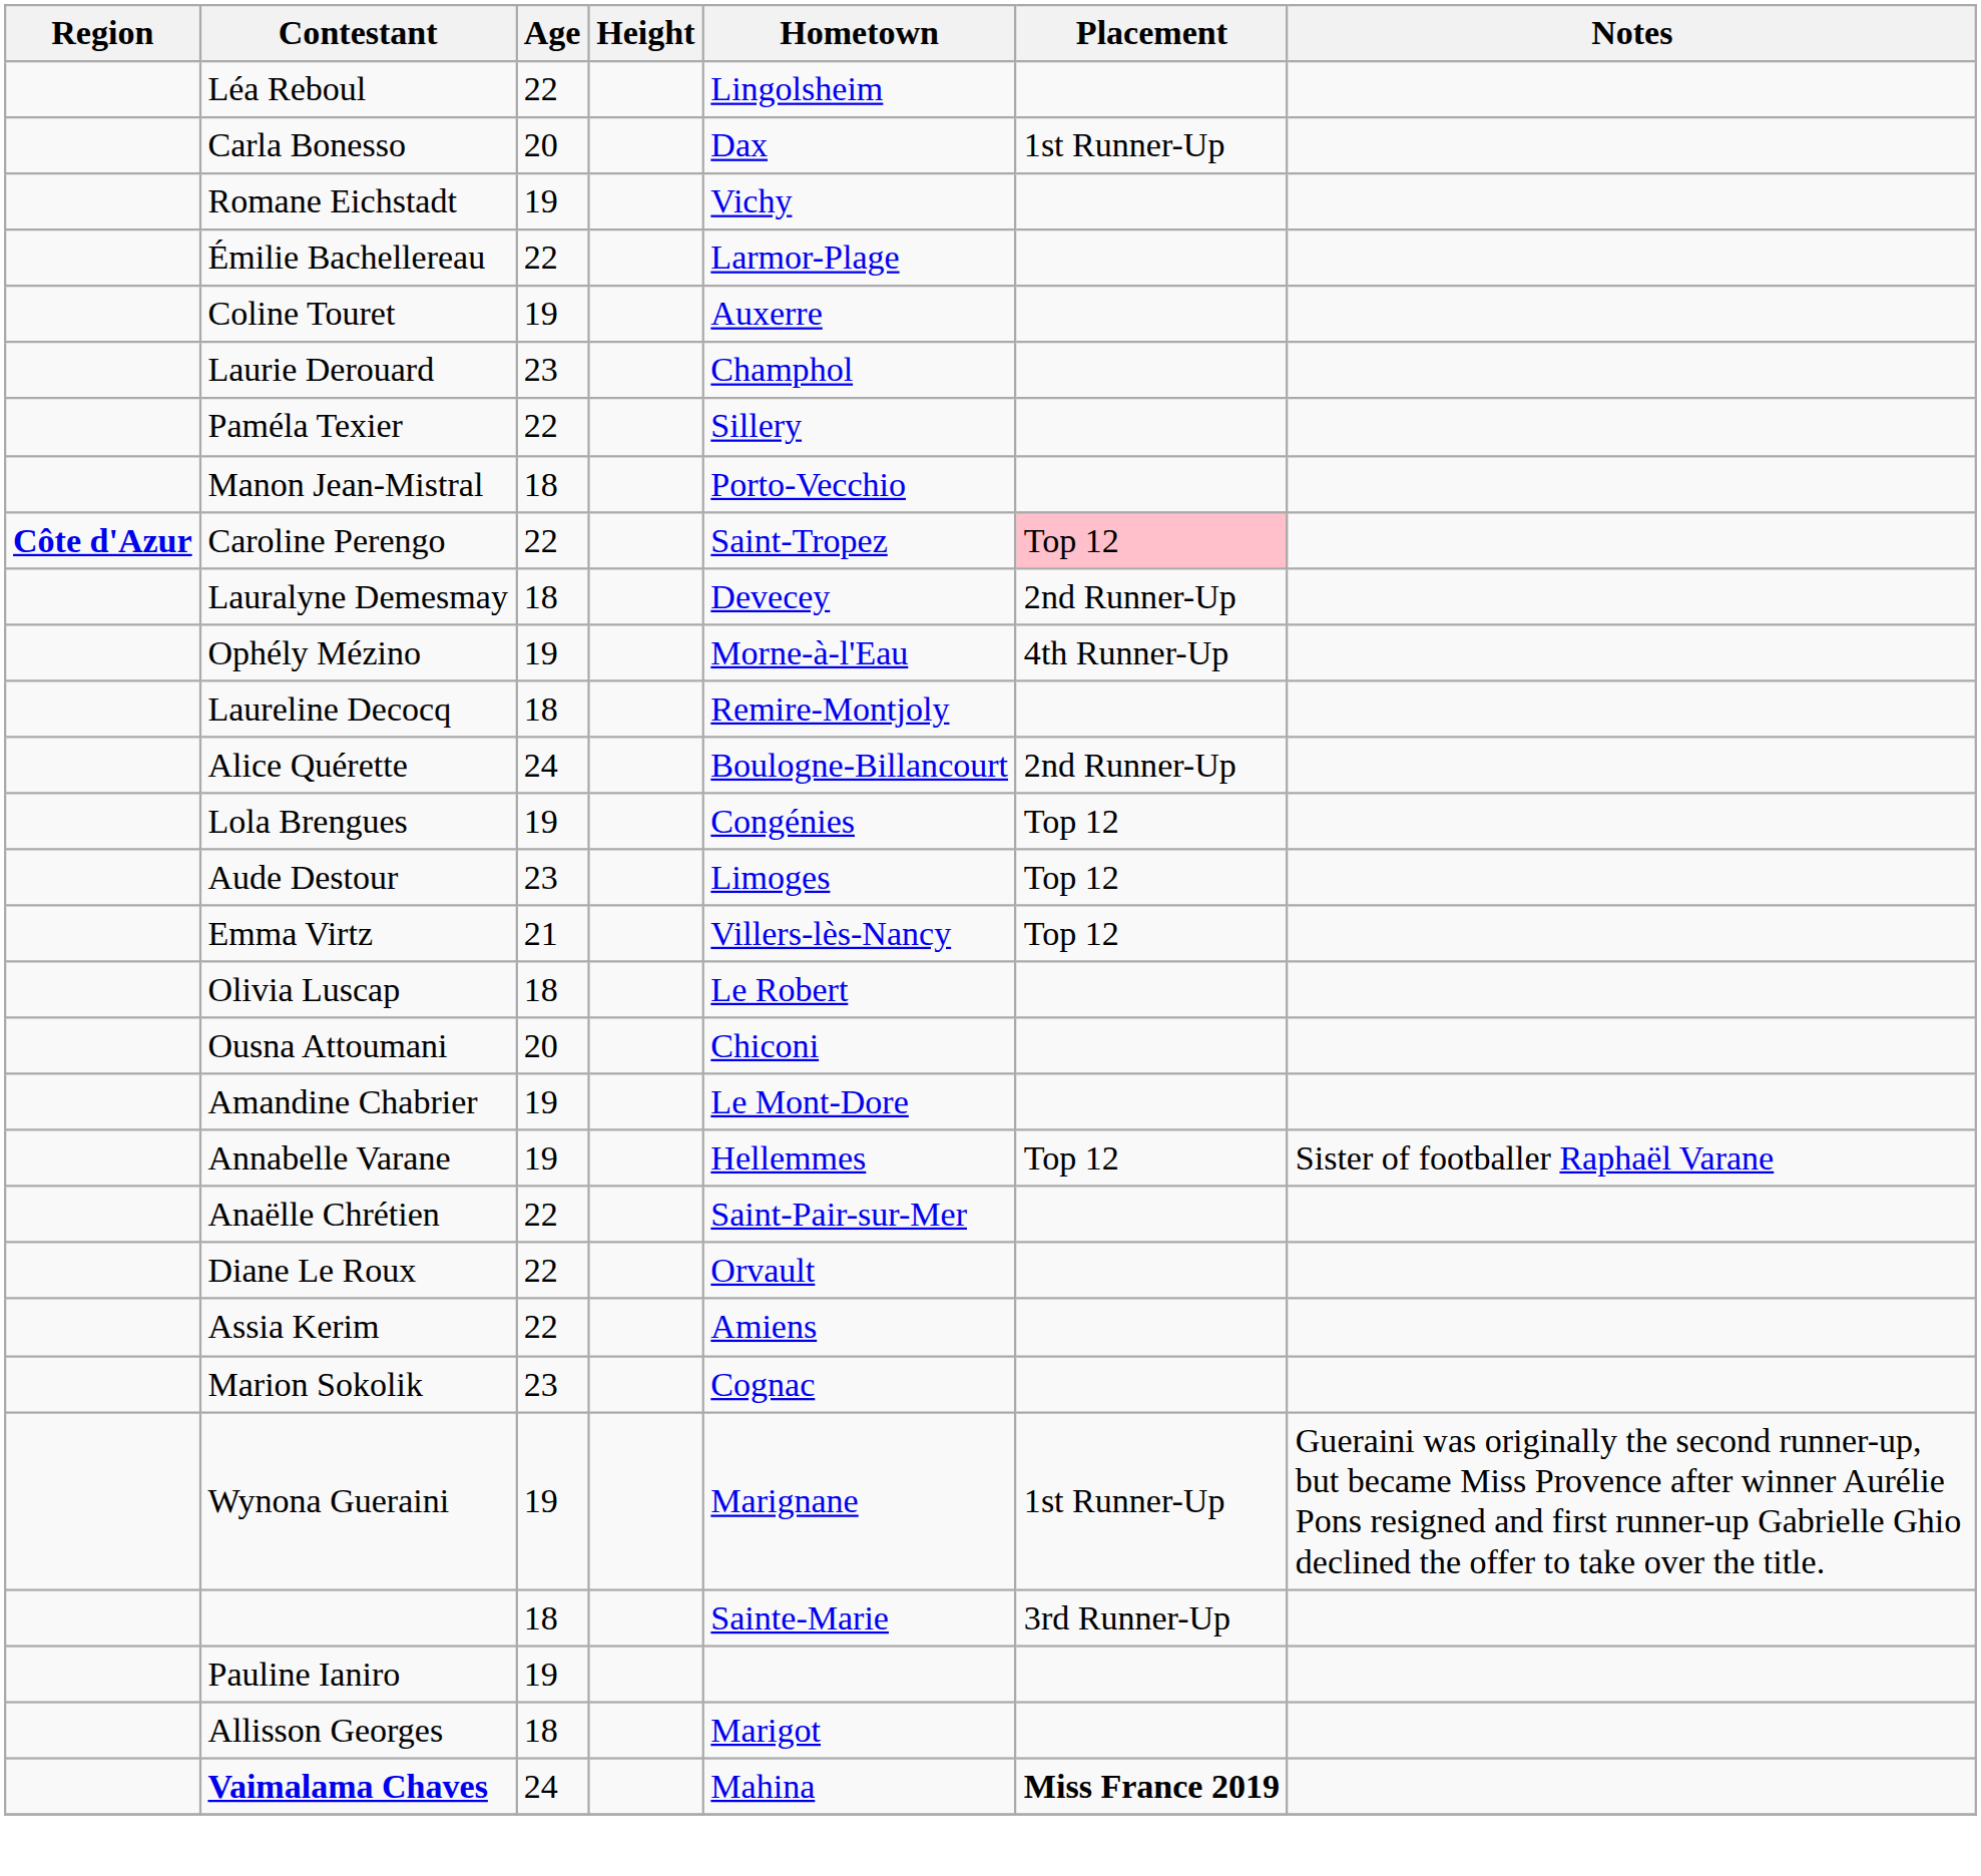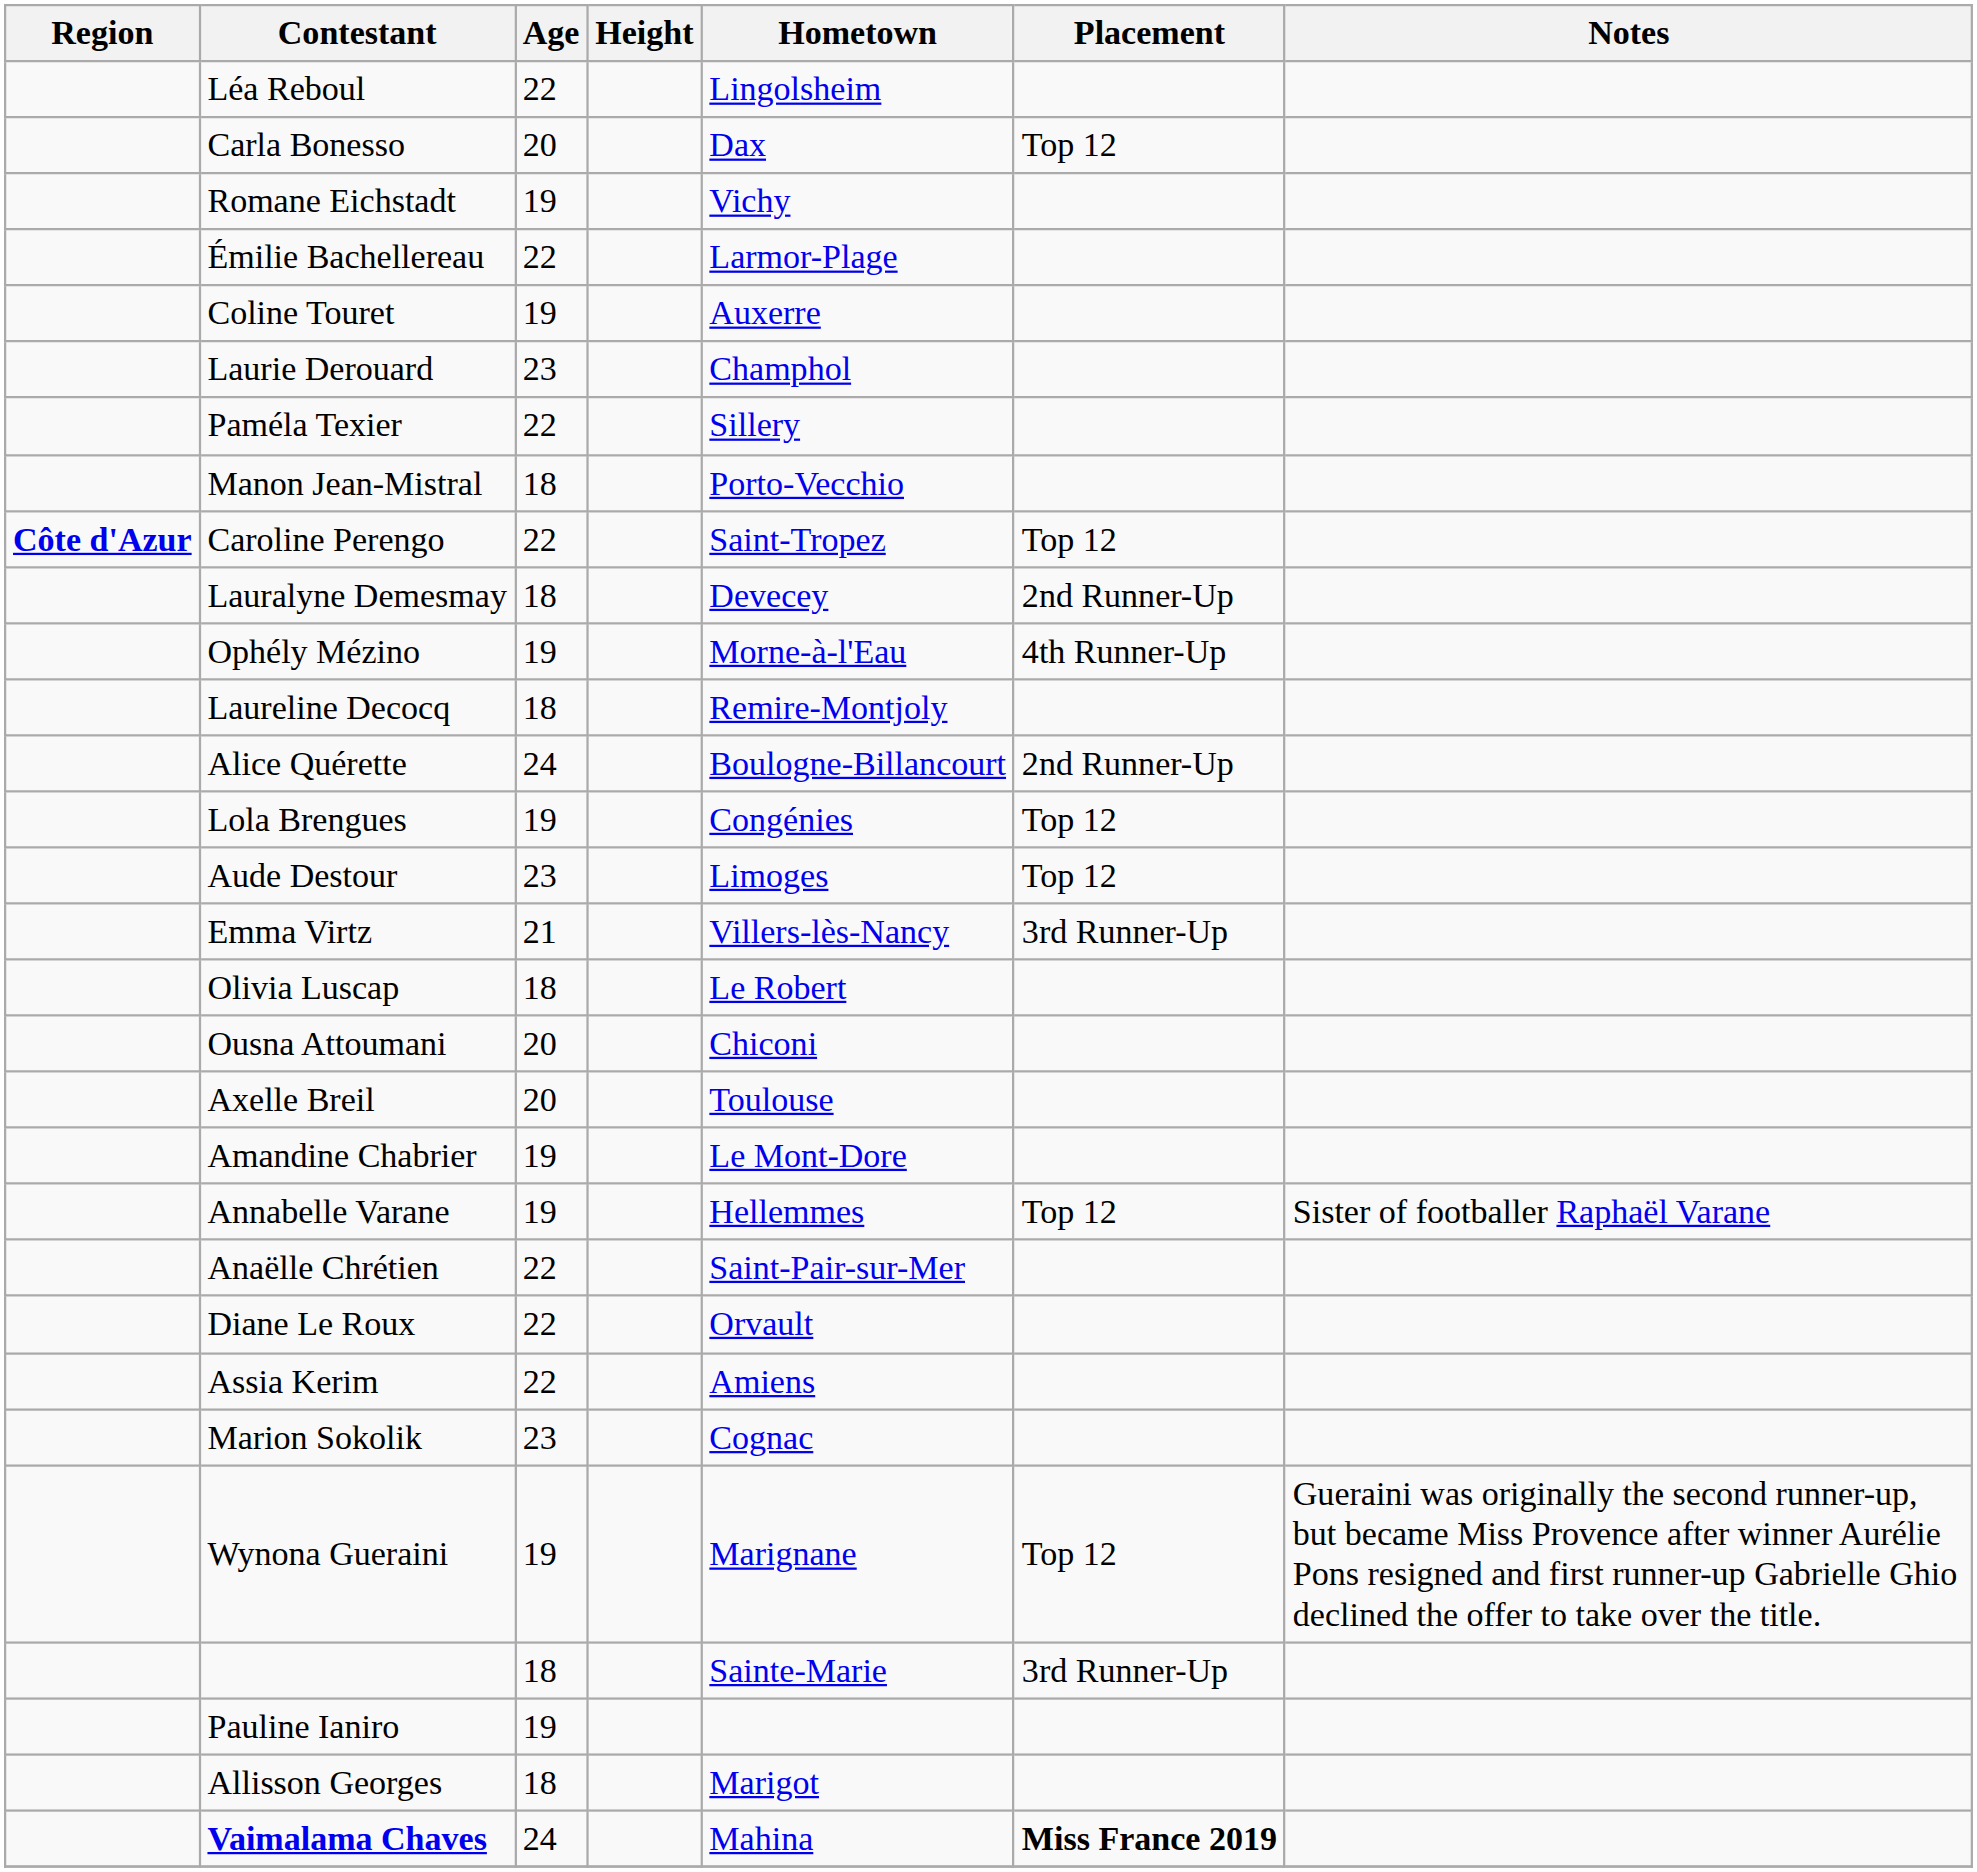 <table class="wikitable sortable" style="font-size: 95%;">
 <tr>
 <th>Region</th>
 <th>Contestant</th>
 <th>Age</th>
 <th>Height</th>
 <th>Hometown</th>
 <th>Placement</th>
 <th width=300>Notes</th>
 </tr>
 <tr>
 <td><strong></strong></td>
 <td>Léa Reboul</td>
 <td>22</td>
 <td></td>
 <td><a href='#'>Lingolsheim</a></td>
 <td></td>
 <td></td>
 </tr>
 <tr>
 <td><strong></strong></td>
 <td>Carla Bonesso</td>
 <td>20</td>
 <td></td>
 <td><a href='#'>Dax</a></td>
-<td>1st Runner-Up</td>
+<td>Top 12</td>
 <td></td>
 </tr>
 <tr>
 <td><strong></strong></td>
 <td>Romane Eichstadt</td>
 <td>19</td>
 <td></td>
 <td><a href='#'>Vichy</a></td>
 <td></td>
 <td></td>
 </tr>
 <tr>
 <td><strong></strong></td>
 <td>Émilie Bachellereau</td>
 <td>22</td>
 <td></td>
 <td><a href='#'>Larmor-Plage</a></td>
 <td></td>
 <td></td>
 </tr>
 <tr>
 <td><strong></strong></td>
 <td>Coline Touret</td>
 <td>19</td>
 <td></td>
 <td><a href='#'>Auxerre</a></td>
 <td></td>
 <td></td>
 </tr>
 <tr>
 <td><strong></strong></td>
 <td>Laurie Derouard</td>
 <td>23</td>
 <td></td>
 <td><a href='#'>Champhol</a></td>
 <td></td>
 <td></td>
 </tr>
 <tr>
 <td><strong></strong></td>
 <td>Paméla Texier</td>
 <td>22</td>
 <td></td>
 <td><a href='#'>Sillery</a></td>
 <td></td>
 <td></td>
 </tr>
 <tr>
 <td><strong></strong></td>
 <td>Manon Jean-Mistral</td>
 <td>18</td>
 <td></td>
 <td><a href='#'>Porto-Vecchio</a></td>
 <td></td>
 <td></td>
 </tr>
 <tr>
 <td> <strong><a href='#'>Côte d'Azur</a></strong></td>
 <td>Caroline Perengo</td>
 <td>22</td>
 <td></td>
 <td><a href='#'>Saint-Tropez</a></td>
-<td style="background: pink;">Top 12</td>
+<td>Top 12</td>
 <td></td>
 </tr>
 <tr>
 <td><strong></strong></td>
 <td>Lauralyne Demesmay</td>
 <td>18</td>
 <td></td>
 <td><a href='#'>Devecey</a></td>
 <td>2nd Runner-Up</td>
 <td></td>
 </tr>
 <tr>
 <td><strong></strong></td>
 <td>Ophély Mézino</td>
 <td>19</td>
 <td></td>
 <td><a href='#'>Morne-à-l'Eau</a></td>
 <td>4th Runner-Up</td>
 <td></td>
 </tr>
 <tr>
 <td><strong></strong></td>
 <td>Laureline Decocq</td>
 <td>18</td>
 <td></td>
 <td><a href='#'>Remire-Montjoly</a></td>
 <td></td>
 <td></td>
 </tr>
 <tr>
 <td><strong></strong></td>
 <td>Alice Quérette</td>
 <td>24</td>
 <td></td>
 <td><a href='#'>Boulogne-Billancourt</a></td>
 <td>2nd Runner-Up</td>
 <td></td>
 </tr>
 <tr>
 <td><strong></strong></td>
 <td>Lola Brengues</td>
 <td>19</td>
 <td></td>
 <td><a href='#'>Congénies</a></td>
 <td>Top 12</td>
 <td></td>
 </tr>
 <tr>
 <td><strong></strong></td>
 <td>Aude Destour</td>
 <td>23</td>
 <td></td>
 <td><a href='#'>Limoges</a></td>
 <td>Top 12</td>
 <td></td>
 </tr>
 <tr>
 <td><strong></strong></td>
 <td>Emma Virtz</td>
 <td>21</td>
 <td></td>
 <td><a href='#'>Villers-lès-Nancy</a></td>
-<td>Top 12</td>
+<td>3rd Runner-Up</td>
 <td></td>
 </tr>
 <tr>
 <td><strong></strong></td>
 <td>Olivia Luscap</td>
 <td>18</td>
 <td></td>
 <td><a href='#'>Le Robert</a></td>
 <td></td>
 <td></td>
 </tr>
 <tr>
 <td><strong></strong></td>
 <td>Ousna Attoumani</td>
 <td>20</td>
 <td></td>
 <td><a href='#'>Chiconi</a></td>
+<td></td>
+<td></td>
+</tr>
+<tr>
+<td><strong></strong></td>
+<td>Axelle Breil</td>
+<td>20</td>
+<td></td>
+<td><a href='#'>Toulouse</a></td>
 <td></td>
 <td></td>
 </tr>
 <tr>
 <td><strong></strong></td>
 <td>Amandine Chabrier</td>
 <td>19</td>
 <td></td>
 <td><a href='#'>Le Mont-Dore</a></td>
 <td></td>
 <td></td>
 </tr>
 <tr>
 <td><strong></strong></td>
 <td>Annabelle Varane</td>
 <td>19</td>
 <td></td>
 <td><a href='#'>Hellemmes</a></td>
 <td>Top 12</td>
 <td>Sister of footballer <a href='#'>Raphaël Varane</a></td>
 </tr>
 <tr>
 <td><strong></strong></td>
 <td>Anaëlle Chrétien</td>
 <td>22</td>
 <td></td>
 <td><a href='#'>Saint-Pair-sur-Mer</a></td>
 <td></td>
 <td></td>
 </tr>
 <tr>
 <td><strong></strong></td>
 <td>Diane Le Roux</td>
 <td>22</td>
 <td></td>
 <td><a href='#'>Orvault</a></td>
 <td></td>
 <td></td>
 </tr>
 <tr>
 <td><strong></strong></td>
 <td>Assia Kerim</td>
 <td>22</td>
 <td></td>
 <td><a href='#'>Amiens</a></td>
 <td></td>
 <td></td>
 </tr>
 <tr>
 <td><strong></strong></td>
 <td>Marion Sokolik</td>
 <td>23</td>
 <td></td>
 <td><a href='#'>Cognac</a></td>
 <td></td>
 <td></td>
 </tr>
 <tr>
 <td><strong></strong></td>
 <td>Wynona Gueraini</td>
 <td>19</td>
 <td></td>
 <td><a href='#'>Marignane</a></td>
-<td>1st Runner-Up</td>
+<td>Top 12</td>
 <td>Gueraini was originally the second runner-up, but became Miss Provence after winner Aurélie Pons resigned and first runner-up Gabrielle Ghio declined the offer to take over the title.</td>
 </tr>
 <tr>
 <td><strong></strong></td>
 <td></td>
 <td>18</td>
 <td></td>
 <td><a href='#'>Sainte-Marie</a></td>
 <td>3rd Runner-Up</td>
 <td></td>
 </tr>
 <tr>
 <td><strong></strong></td>
 <td>Pauline Ianiro</td>
 <td>19</td>
 <td></td>
 <td></td>
 <td></td>
 <td></td>
 </tr>
 <tr>
 <td></td>
 <td>Allisson Georges</td>
 <td>18</td>
 <td></td>
 <td><a href='#'>Marigot</a></td>
 <td></td>
 <td></td>
 </tr>
 <tr>
 <td><strong></strong></td>
 <td><strong><a href='#'>Vaimalama Chaves</a></strong></td>
 <td>24</td>
 <td></td>
 <td><a href='#'>Mahina</a></td>
 <td><strong>Miss France 2019</strong></td>
 <td></td>
 </tr>
 <tr>
 </tr>
 </table>
